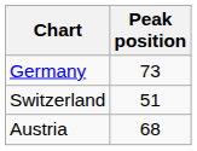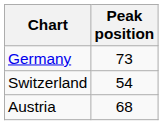 <table class="wikitable sortable">
 <tr>
 <th>Chart</th>
 <th>Peak<br>position</th>
 </tr>
 <tr>
 <td><a href='#'>Germany</a></td>
 <td align="center">73</td>
 </tr>
 <tr>
 <td>Switzerland</td>
-<td align="center">51</td>
+<td align="center">54</td>
 </tr>
 <tr>
 <td>Austria</td>
 <td align="center">68</td>
 </tr>
 </table>
